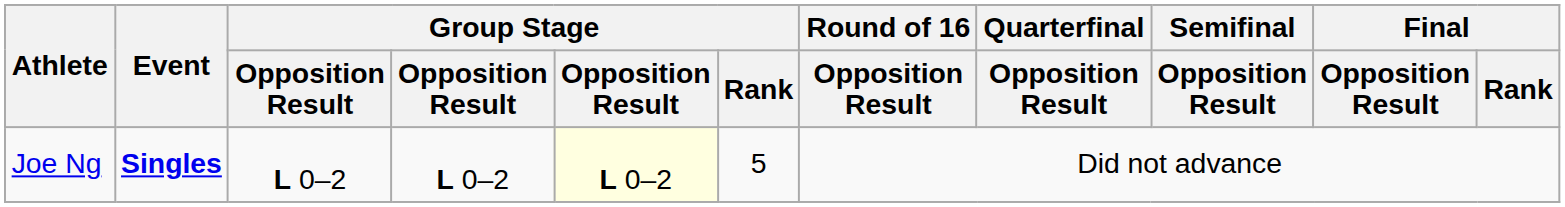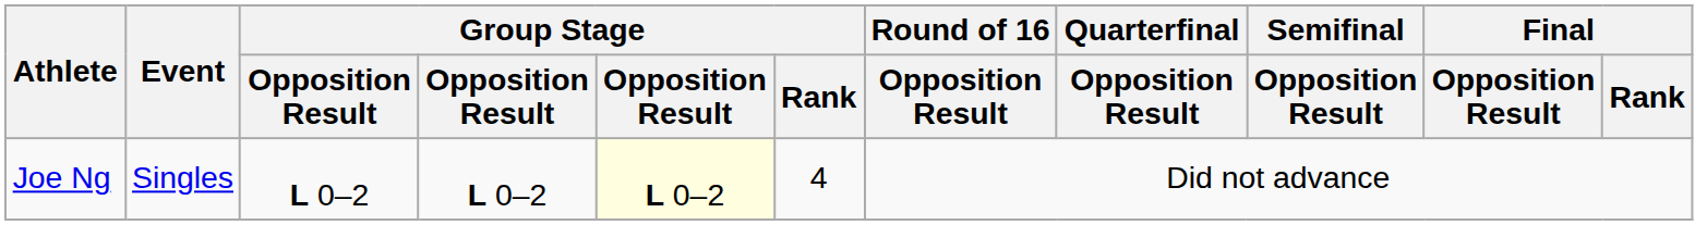 <table class=wikitable style="font-size:90%">
 <tr>
 <th rowspan="2">Athlete</th>
 <th rowspan="2">Event</th>
 <th colspan="4">Group Stage</th>
 <th>Round of 16</th>
 <th>Quarterfinal</th>
 <th>Semifinal</th>
 <th colspan=2>Final</th>
 </tr>
 <tr>
 <th>Opposition<br>Result</th>
 <th>Opposition<br>Result</th>
 <th>Opposition<br>Result</th>
 <th>Rank</th>
 <th>Opposition<br>Result</th>
 <th>Opposition<br>Result</th>
 <th>Opposition<br>Result</th>
 <th>Opposition<br>Result</th>
 <th>Rank</th>
 </tr>
 <tr align=center>
 <td align=left><a href='#'>Joe Ng</a></td>
-<td align=left><strong><a href='#'>Singles</a></strong></td>
+<td align=left><a href='#'>Singles</a></td>
 <td><br><strong>L</strong> 0–2</td>
 <td><br><strong>L</strong> 0–2</td>
 <td style="background: lightyellow;"><br><strong>L</strong> 0–2</td>
-<td>5</td>
+<td>4</td>
 <td colspan=5>Did not advance</td>
 </tr>
 </table>
